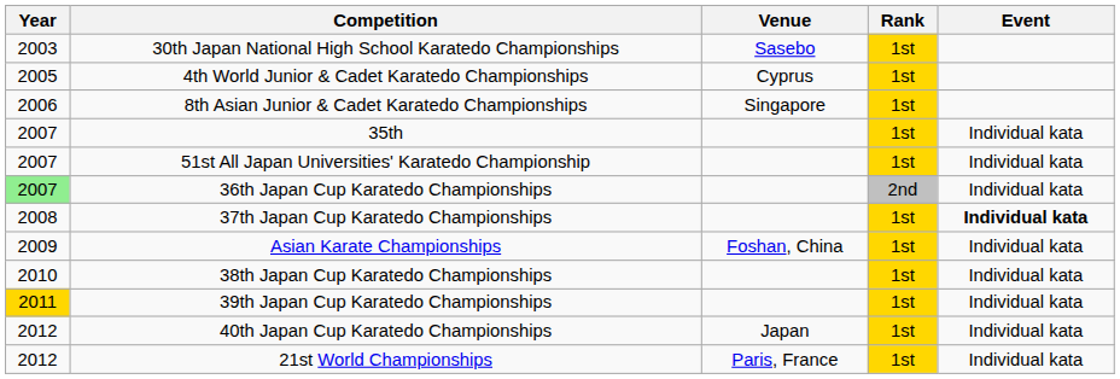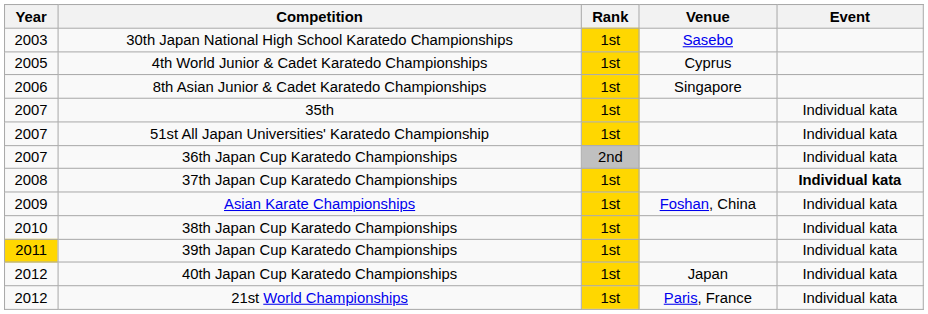 <table class="wikitable sortable" width=45% style="font-size:90%; text-align:center;">
 <tr>
 <th>Year</th>
 <th>Competition</th>
+<th>Rank</th>
 <th>Venue</th>
-<th>Rank</th>
 <th>Event</th>
 </tr>
 <tr>
 <td>2003</td>
 <td>30th Japan National High School Karatedo Championships </td>
+<td bgcolor="gold">1st</td>
 <td><a href='#'>Sasebo</a></td>
-<td bgcolor="gold">1st</td>
 <td></td>
 </tr>
 <tr>
 <td>2005</td>
 <td>4th World Junior & Cadet Karatedo Championships </td>
+<td bgcolor="gold">1st</td>
 <td>Cyprus</td>
-<td bgcolor="gold">1st</td>
 <td></td>
 </tr>
 <tr>
 <td>2006</td>
 <td>8th Asian Junior & Cadet Karatedo Championships</td>
+<td bgcolor="gold">1st</td>
 <td>Singapore</td>
-<td bgcolor="gold">1st</td>
 <td></td>
 </tr>
 <tr>
 <td>2007</td>
 <td>35th </td>
+<td bgcolor="gold">1st</td>
 <td></td>
-<td bgcolor="gold">1st</td>
 <td>Individual kata</td>
 </tr>
 <tr>
 <td>2007</td>
 <td>51st All Japan Universities' Karatedo Championship </td>
+<td bgcolor="gold">1st</td>
 <td></td>
-<td bgcolor="gold">1st</td>
 <td>Individual kata</td>
 </tr>
 <tr>
-<td style="background: lightgreen;">2007</td>
+<td>2007</td>
 <td>36th Japan Cup Karatedo Championships</td>
+<td bgcolor="silver">2nd</td>
 <td></td>
-<td bgcolor="silver">2nd</td>
 <td>Individual kata</td>
 </tr>
 <tr>
 <td>2008</td>
 <td>37th Japan Cup Karatedo Championships</td>
+<td bgcolor="gold">1st</td>
 <td></td>
-<td bgcolor="gold">1st</td>
 <td><strong>Individual kata</strong></td>
 </tr>
 <tr>
 <td>2009</td>
 <td><a href='#'>Asian Karate Championships</a> </td>
+<td bgcolor="gold">1st</td>
 <td><a href='#'>Foshan</a>, China</td>
-<td bgcolor="gold">1st</td>
 <td>Individual kata</td>
 </tr>
 <tr>
 <td>2010</td>
 <td>38th Japan Cup Karatedo Championships</td>
+<td bgcolor="gold">1st</td>
 <td></td>
-<td bgcolor="gold">1st</td>
 <td>Individual kata</td>
 </tr>
 <tr>
 <td style="background: gold;">2011</td>
 <td>39th Japan Cup Karatedo Championships</td>
+<td bgcolor="gold">1st</td>
 <td></td>
-<td bgcolor="gold">1st</td>
 <td>Individual kata</td>
 </tr>
 <tr>
 <td>2012</td>
 <td>40th Japan Cup Karatedo Championships</td>
+<td bgcolor="gold">1st</td>
 <td>Japan</td>
-<td bgcolor="gold">1st</td>
 <td>Individual kata</td>
 </tr>
 <tr>
 <td>2012</td>
 <td>21st <a href='#'>World Championships</a></td>
+<td bgcolor="gold">1st</td>
 <td><a href='#'>Paris</a>, France</td>
-<td bgcolor="gold">1st</td>
 <td>Individual kata</td>
 </tr>
 </table>
